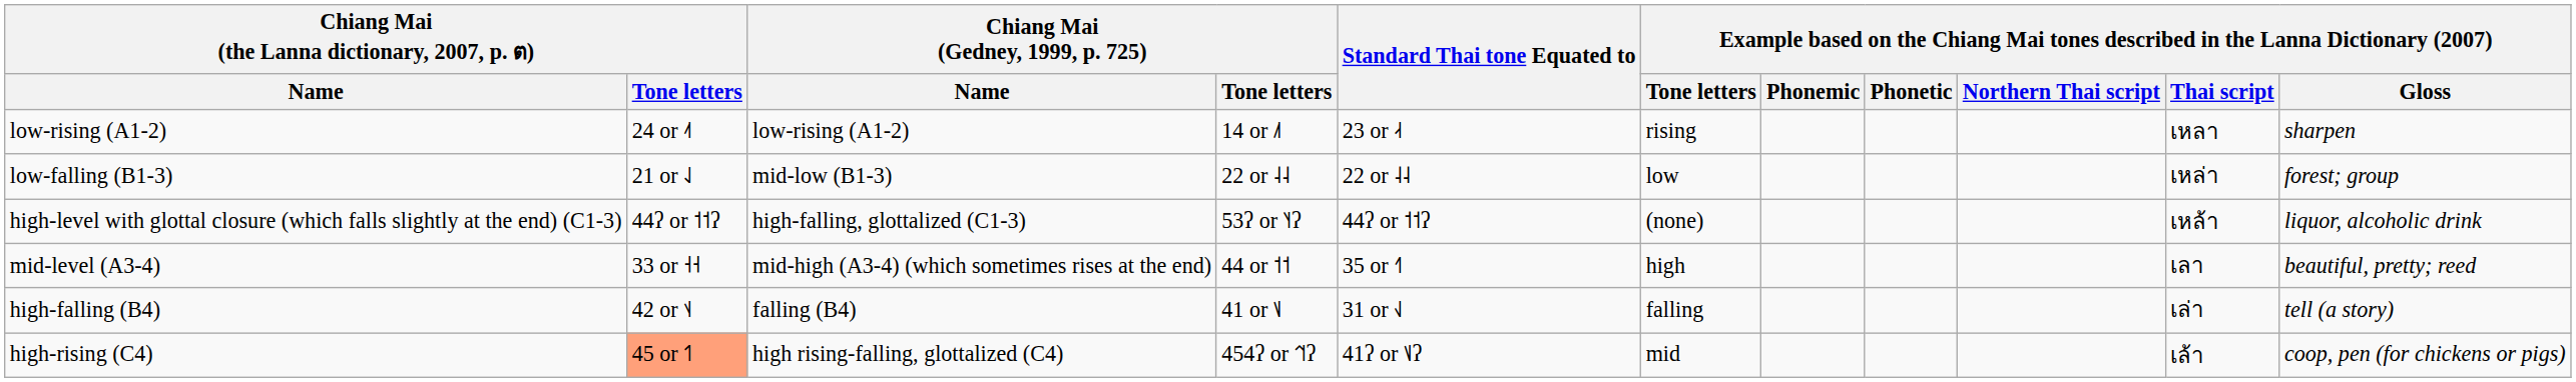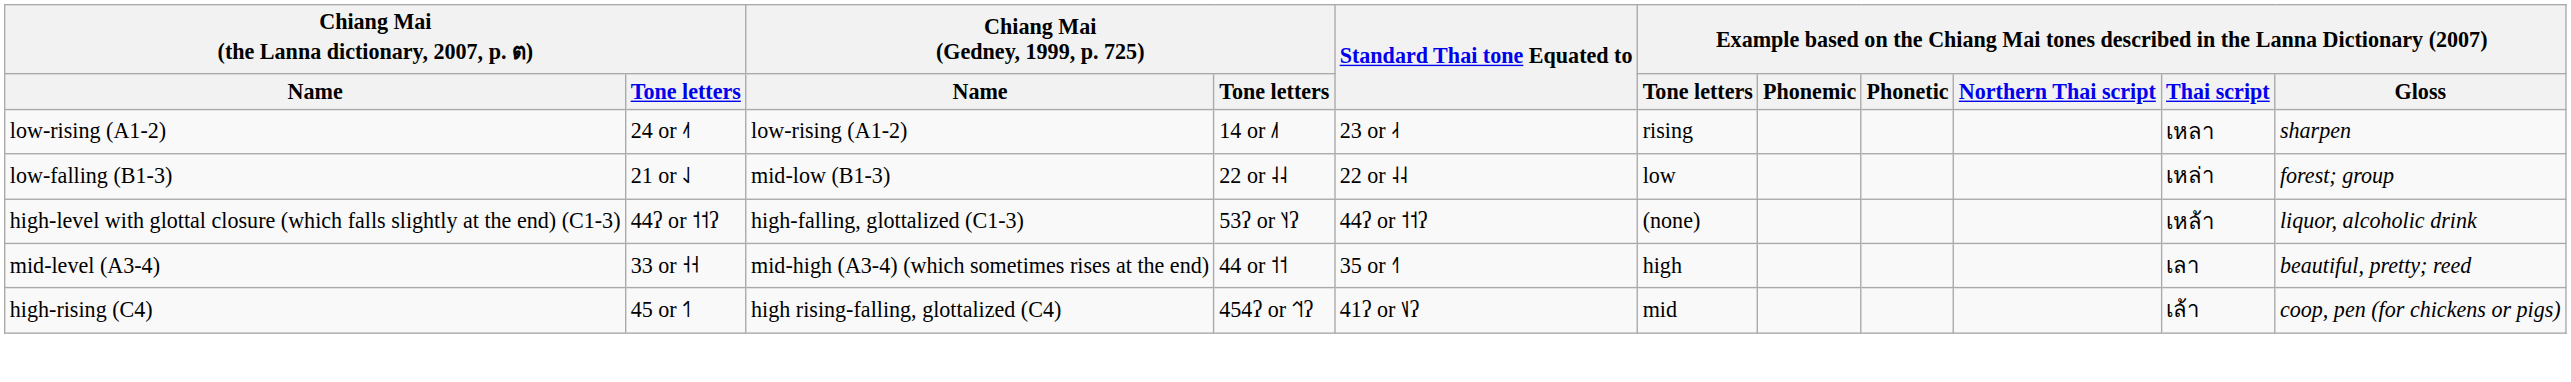 <table class="wikitable">
 <tr>
 <th colspan="2">Chiang Mai<br>(the Lanna dictionary, 2007, p. ต)</th>
 <th colspan="2">Chiang Mai<br>(Gedney, 1999, p. 725)</th>
 <th rowspan="2"><a href='#'>Standard Thai tone</a> Equated to</th>
 <th colspan="6">Example based on the Chiang Mai tones described in the Lanna Dictionary (2007)</th>
 </tr>
 <tr>
 <th>Name</th>
 <th><a href='#'>Tone letters</a></th>
 <th>Name</th>
 <th>Tone letters</th>
 <th>Tone letters</th>
 <th>Phonemic</th>
 <th>Phonetic</th>
 <th><a href='#'>Northern Thai script</a></th>
 <th><a href='#'>Thai script</a></th>
 <th>Gloss</th>
 </tr>
 <tr>
 <td>low-rising (A1-2)</td>
 <td>24 or ˨˦</td>
 <td>low-rising (A1-2)</td>
 <td>14 or ˩˦</td>
 <td>23 or ˨˧</td>
 <td>rising</td>
 <td></td>
 <td></td>
 <td></td>
 <td>เหลา</td>
 <td><em>sharpen</em></td>
 </tr>
 <tr>
 <td>low-falling (B1-3)</td>
 <td>21 or ˨˩</td>
 <td>mid-low (B1-3)</td>
 <td>22 or ˨˨</td>
 <td>22 or ˨˨</td>
 <td>low</td>
 <td></td>
 <td></td>
 <td></td>
 <td>เหล่า</td>
 <td><em>forest; group</em></td>
 </tr>
 <tr>
 <td>high-level with glottal closure (which falls slightly at the end) (C1-3)</td>
 <td>44ʔ or ˦˦ʔ</td>
 <td>high-falling, glottalized (C1-3)</td>
 <td>53ʔ or ˥˧ʔ</td>
 <td>44ʔ or ˦˦ʔ</td>
 <td>(none)</td>
 <td></td>
 <td></td>
 <td></td>
 <td>เหล้า</td>
 <td><em>liquor, alcoholic drink</em></td>
 </tr>
 <tr>
 <td>mid-level (A3-4)</td>
 <td>33 or ˧˧</td>
 <td>mid-high (A3-4) (which sometimes rises at the end)</td>
 <td>44 or ˦˦</td>
 <td>35 or ˧˥</td>
 <td>high</td>
 <td></td>
 <td></td>
 <td></td>
 <td>เลา</td>
 <td><em>beautiful, pretty; reed</em></td>
 </tr>
 <tr>
-<td>high-falling (B4)</td>
-<td>42 or ˦˨</td>
-<td>falling (B4)</td>
-<td>41 or ˦˩</td>
-<td>31 or ˧˩</td>
-<td>falling</td>
-<td></td>
-<td></td>
-<td></td>
-<td>เล่า</td>
-<td><em>tell (a story)</em></td>
-</tr>
-<tr>
 <td>high-rising (C4)</td>
-<td style="background: lightsalmon;">45 or ˦˥</td>
+<td>45 or ˦˥</td>
 <td>high rising-falling, glottalized (C4)</td>
 <td>454ʔ or ˦˥˦ʔ</td>
 <td>41ʔ or ˦˩ʔ</td>
 <td>mid</td>
 <td></td>
 <td></td>
 <td></td>
 <td>เล้า</td>
 <td><em>coop, pen (for chickens or pigs)</em></td>
 </tr>
 </table>
